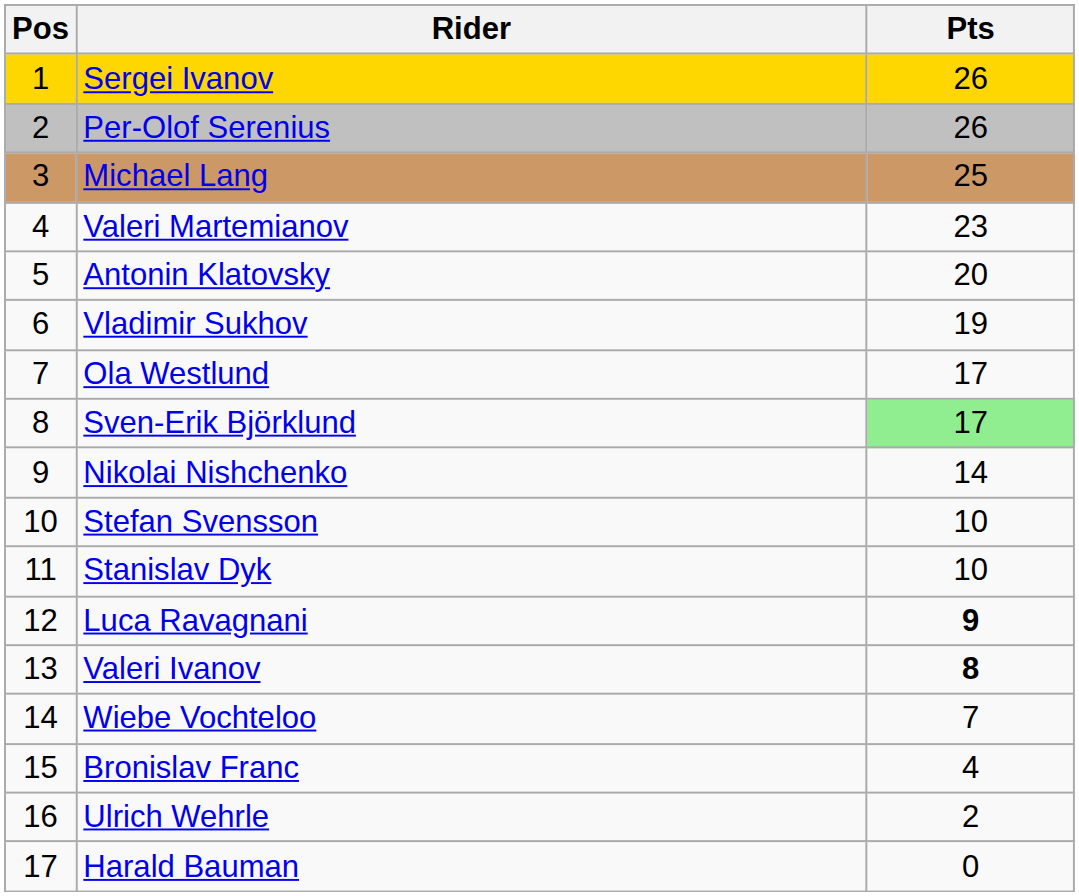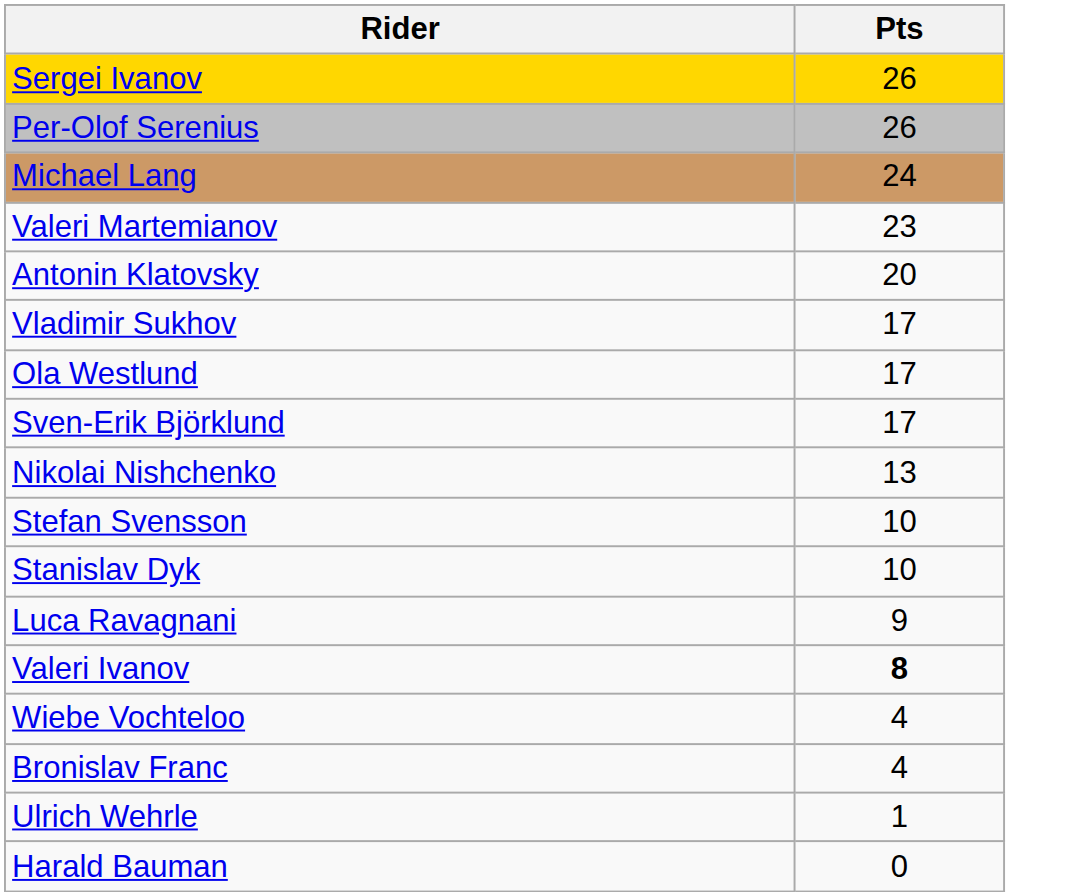 <table class="wikitable" style="font-size: 100%">
 <tr>
-<th width=20>Pos</th>
 <th width=400>Rider</th>
 <th width=100>Pts</th>
 </tr>
 <tr align=center style="background-color: gold;">
-<td>1</td>
 <td align="left"> <a href='#'>Sergei Ivanov</a></td>
 <td>26</td>
 </tr>
 <tr align=center style="background-color: silver;">
-<td>2</td>
 <td align="left"> <a href='#'>Per-Olof Serenius</a></td>
 <td>26</td>
 </tr>
 <tr align=center style="background-color: #cc9966;">
-<td>3</td>
 <td align="left"> <a href='#'>Michael Lang</a></td>
-<td>25</td>
+<td>24</td>
 </tr>
 <tr align=center>
-<td>4</td>
 <td align="left"> <a href='#'>Valeri Martemianov </a></td>
 <td>23</td>
 </tr>
 <tr align=center>
-<td>5</td>
 <td align="left"> <a href='#'>Antonin Klatovsky</a></td>
 <td>20</td>
 </tr>
 <tr align=center>
-<td>6</td>
 <td align="left"> <a href='#'>Vladimir Sukhov</a></td>
-<td>19</td>
+<td>17</td>
 </tr>
 <tr align=center>
-<td>7</td>
 <td align="left"> <a href='#'>Ola Westlund</a></td>
 <td>17</td>
 </tr>
 <tr align=center>
-<td>8</td>
 <td align="left"> <a href='#'>Sven-Erik Björklund</a></td>
-<td style="background: lightgreen;">17</td>
+<td>17</td>
 </tr>
 <tr align=center>
-<td>9</td>
 <td align="left"> <a href='#'>Nikolai Nishchenko</a></td>
-<td>14</td>
+<td>13</td>
 </tr>
 <tr align=center>
-<td>10</td>
 <td align="left"> <a href='#'>Stefan Svensson</a></td>
 <td>10</td>
 </tr>
 <tr align=center>
-<td>11</td>
 <td align="left"> <a href='#'>Stanislav Dyk</a></td>
 <td>10</td>
 </tr>
 <tr align=center>
-<td>12</td>
 <td align="left"> <a href='#'>Luca Ravagnani</a></td>
-<td><strong>9</strong></td>
+<td>9</td>
 </tr>
 <tr align=center>
-<td>13</td>
 <td align="left"> <a href='#'>Valeri Ivanov</a></td>
 <td><strong>8</strong></td>
 </tr>
 <tr align=center>
-<td>14</td>
 <td align="left"> <a href='#'>Wiebe Vochteloo</a></td>
-<td>7</td>
+<td>4</td>
 </tr>
 <tr align=center>
-<td>15</td>
 <td align="left"> <a href='#'>Bronislav Franc</a></td>
 <td>4</td>
 </tr>
 <tr align=center>
-<td>16</td>
 <td align="left"> <a href='#'>Ulrich Wehrle</a></td>
-<td>2</td>
+<td>1</td>
 </tr>
 <tr align=center>
-<td>17</td>
 <td align="left"> <a href='#'>Harald Bauman</a></td>
 <td>0</td>
 </tr>
 </table>
